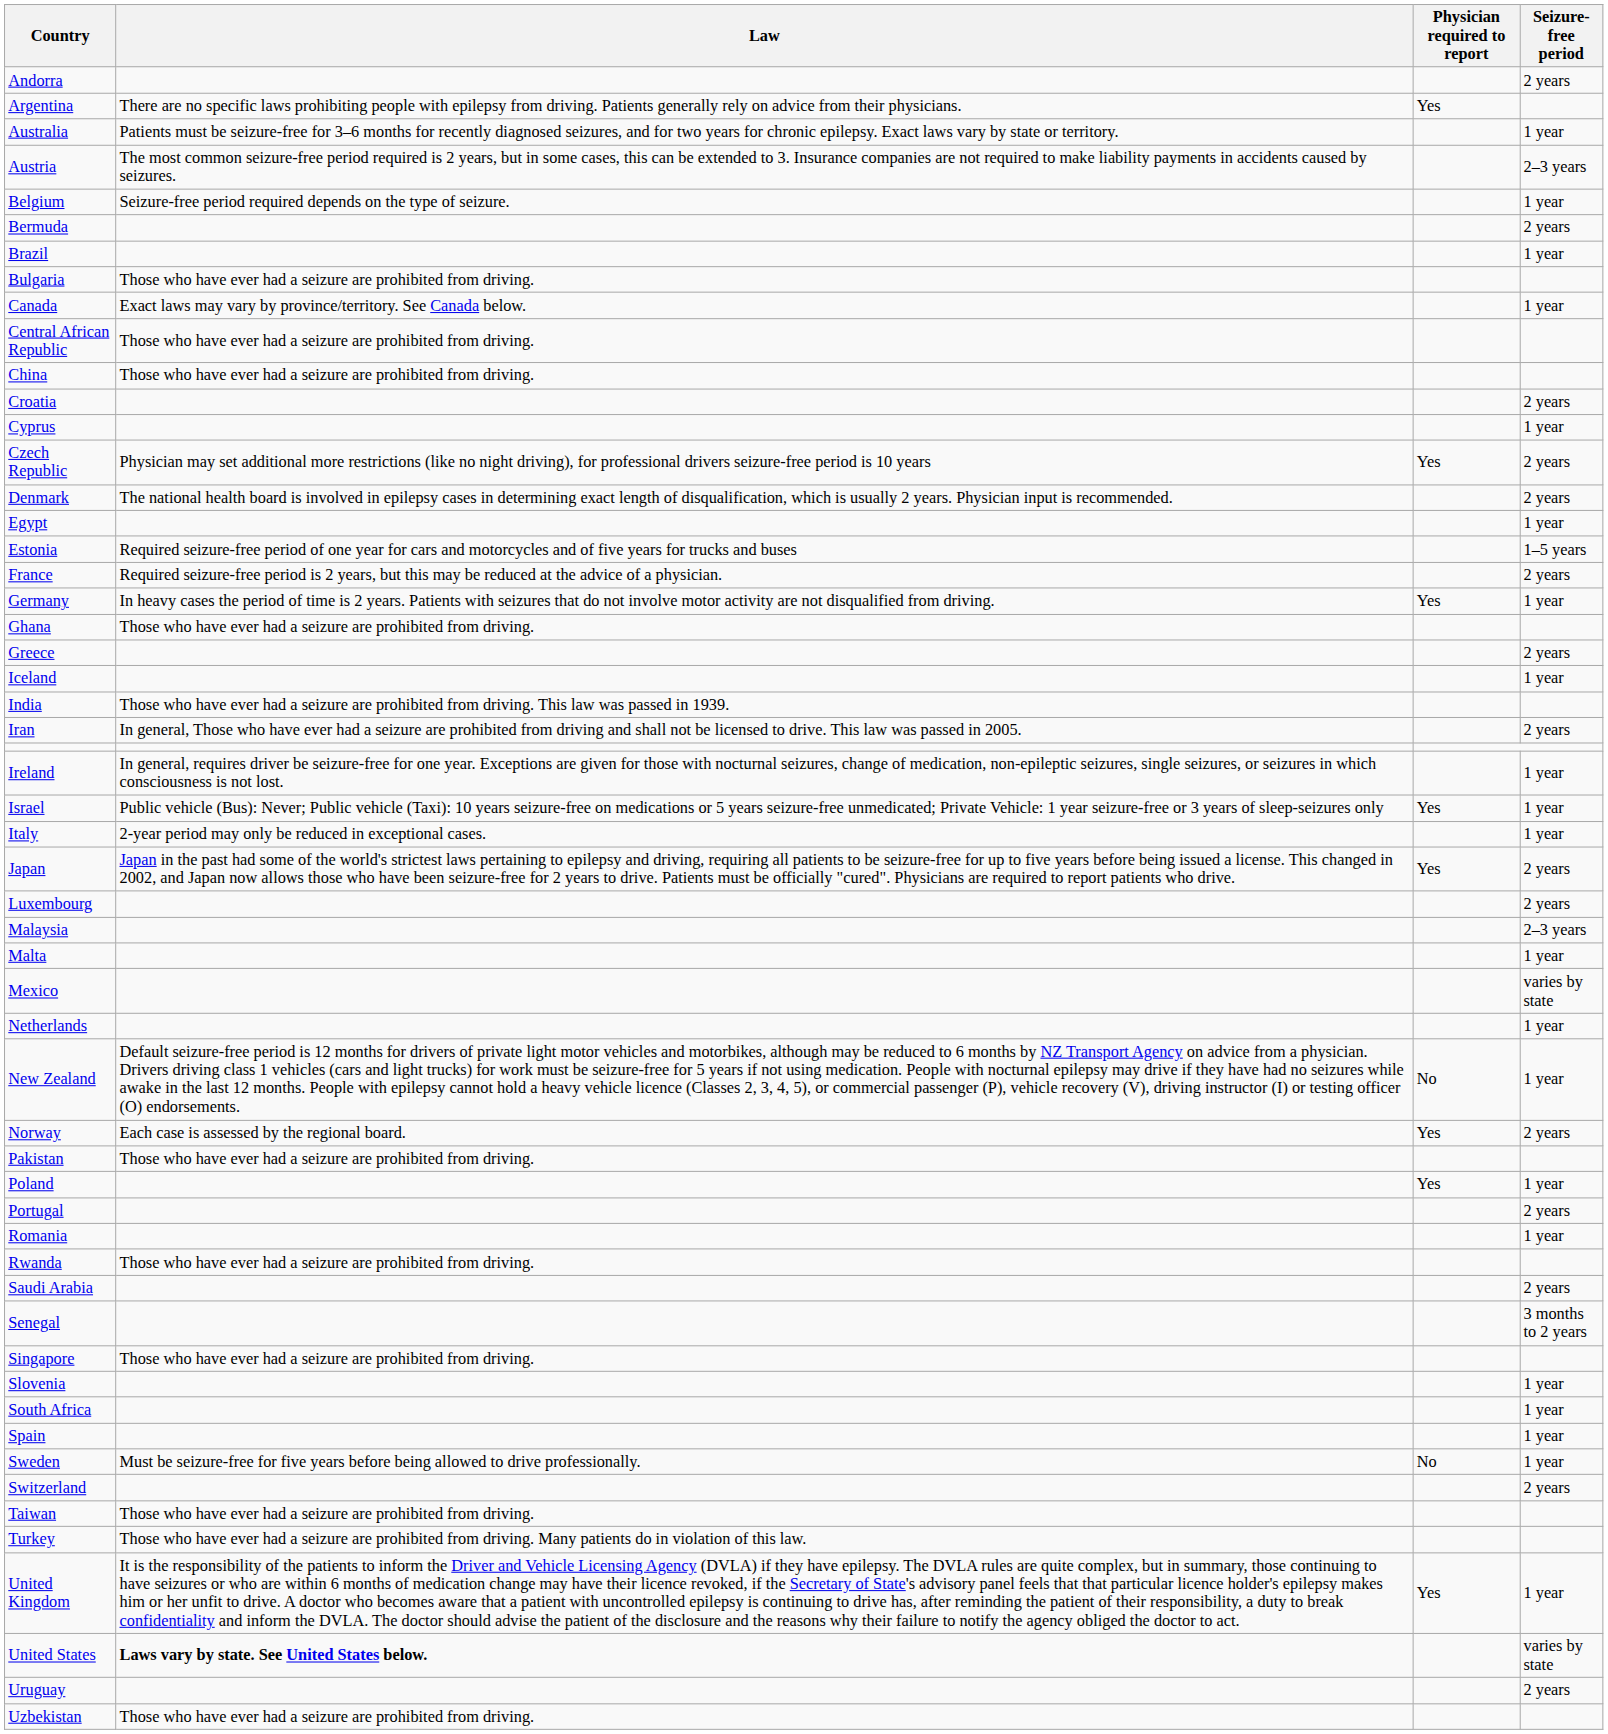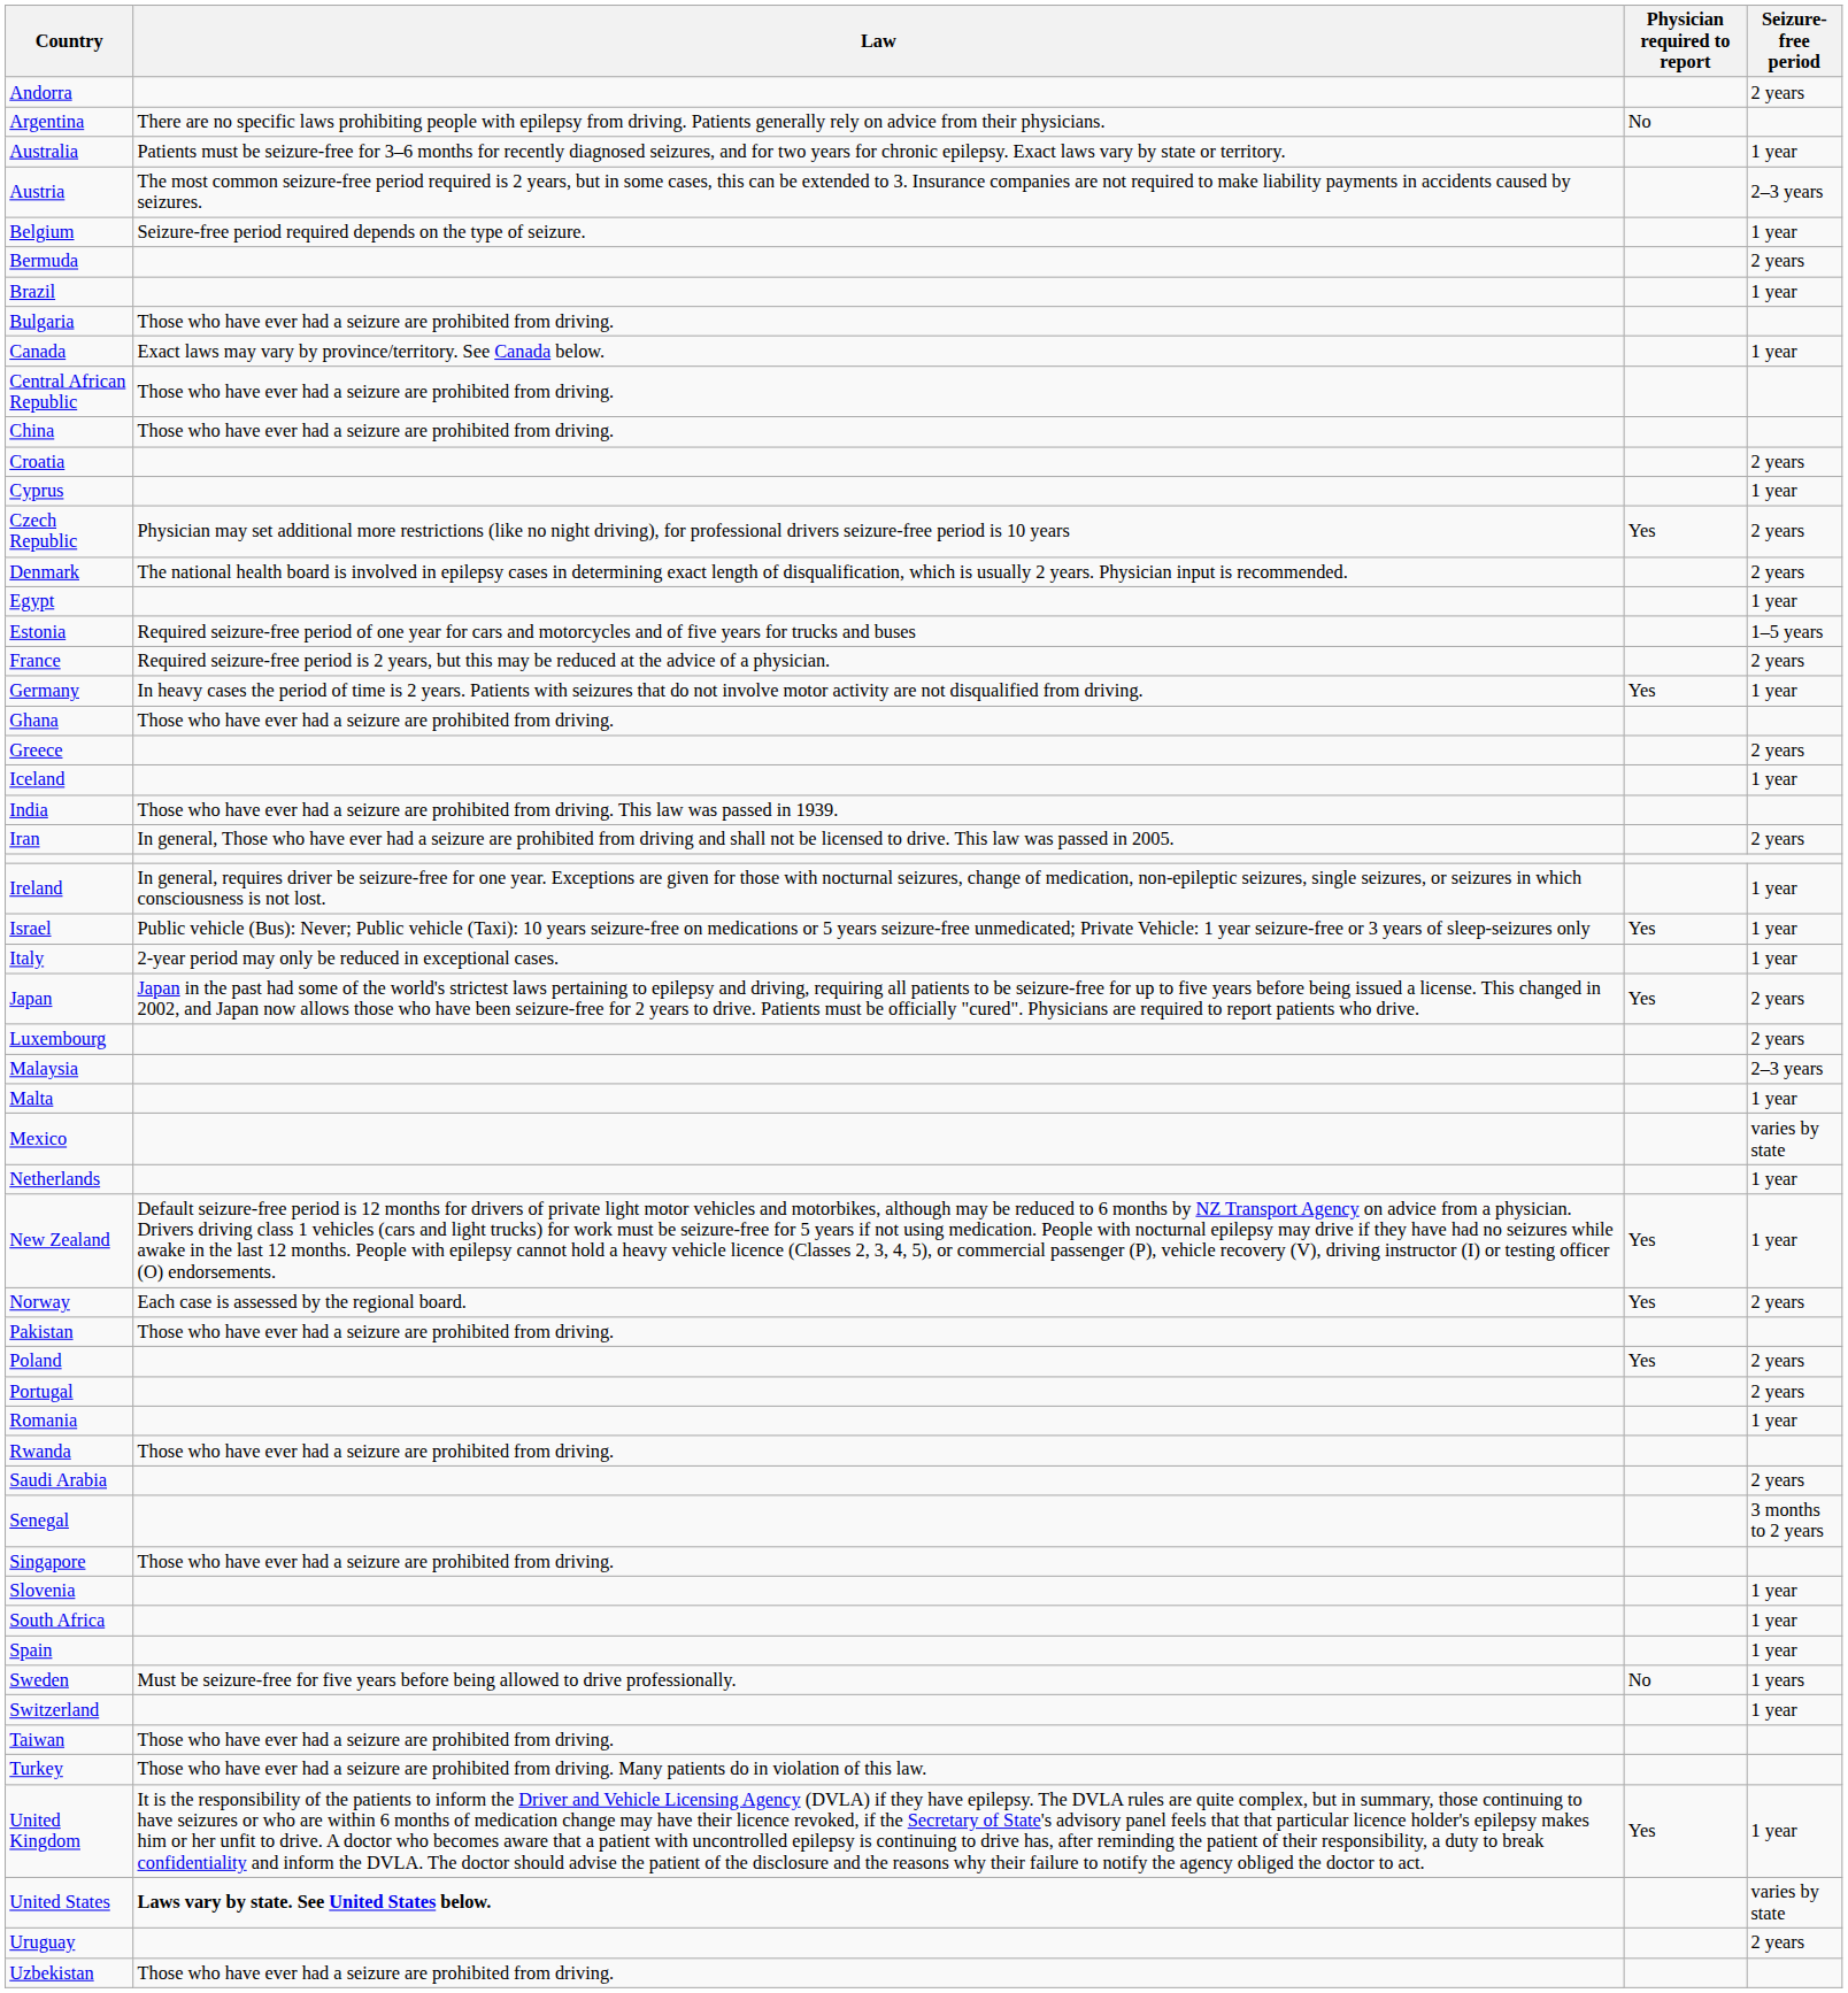 <table class="wikitable sortable mw-collapsible mw-collapsed collapsible collapsed">
 <tr>
 <th>Country</th>
 <th>Law</th>
 <th>Physician required to report</th>
 <th>Seizure-free period</th>
 </tr>
 <tr>
 <td><a href='#'>Andorra</a></td>
 <td></td>
 <td></td>
 <td>2 years</td>
 </tr>
 <tr>
 <td><a href='#'>Argentina</a></td>
 <td>There are no specific laws prohibiting people with epilepsy from driving. Patients generally rely on advice from their physicians.</td>
-<td>Yes</td>
+<td>No</td>
 <td></td>
 </tr>
 <tr>
 <td><a href='#'>Australia</a></td>
 <td>Patients must be seizure-free for 3–6 months for recently diagnosed seizures, and for two years for chronic epilepsy. Exact laws vary by state or territory.</td>
 <td></td>
 <td>1 year</td>
 </tr>
 <tr>
 <td><a href='#'>Austria</a></td>
 <td>The most common seizure-free period required is 2 years, but in some cases, this can be extended to 3. Insurance companies are not required to make liability payments in accidents caused by seizures.</td>
 <td></td>
 <td>2–3 years</td>
 </tr>
 <tr>
 <td><a href='#'>Belgium</a></td>
 <td>Seizure-free period required depends on the type of seizure.</td>
 <td></td>
 <td>1 year</td>
 </tr>
 <tr>
 <td><a href='#'>Bermuda</a></td>
 <td></td>
 <td></td>
 <td>2 years</td>
 </tr>
 <tr>
 <td><a href='#'>Brazil</a></td>
 <td></td>
 <td></td>
 <td>1 year</td>
 </tr>
 <tr>
 <td><a href='#'>Bulgaria</a></td>
 <td>Those who have ever had a seizure are prohibited from driving.</td>
 <td></td>
 <td></td>
 </tr>
 <tr>
 <td><a href='#'>Canada</a></td>
 <td>Exact laws may vary by province/territory. See <a href='#'>Canada</a> below.</td>
 <td></td>
 <td>1 year</td>
 </tr>
 <tr>
 <td><a href='#'>Central African Republic</a></td>
 <td>Those who have ever had a seizure are prohibited from driving.</td>
 <td></td>
 <td></td>
 </tr>
 <tr>
 <td><a href='#'>China</a></td>
 <td>Those who have ever had a seizure are prohibited from driving.</td>
 <td></td>
 <td></td>
 </tr>
 <tr>
 <td><a href='#'>Croatia</a></td>
 <td></td>
 <td></td>
 <td>2 years</td>
 </tr>
 <tr>
 <td><a href='#'>Cyprus</a></td>
 <td></td>
 <td></td>
 <td>1 year</td>
 </tr>
 <tr>
 <td><a href='#'>Czech Republic</a></td>
 <td>Physician may set additional more restrictions (like no night driving), for professional drivers seizure-free period is 10 years</td>
 <td>Yes</td>
 <td>2 years</td>
 </tr>
 <tr>
 <td><a href='#'>Denmark</a></td>
 <td>The national health board is involved in epilepsy cases in determining exact length of disqualification, which is usually 2 years. Physician input is recommended.</td>
 <td></td>
 <td>2 years</td>
 </tr>
 <tr>
 <td><a href='#'>Egypt</a></td>
 <td></td>
 <td></td>
 <td>1 year</td>
 </tr>
 <tr>
 <td><a href='#'>Estonia</a></td>
 <td>Required seizure-free period of one year for cars and motorcycles and of five years for trucks and buses</td>
 <td></td>
 <td>1–5 years</td>
 </tr>
 <tr>
 <td><a href='#'>France</a></td>
 <td>Required seizure-free period is 2 years, but this may be reduced at the advice of a physician.</td>
 <td></td>
 <td>2 years</td>
 </tr>
 <tr>
 <td><a href='#'>Germany</a></td>
 <td>In heavy cases the period of time is 2 years. Patients with seizures that do not involve motor activity are not disqualified from driving.</td>
 <td>Yes</td>
 <td>1 year</td>
 </tr>
 <tr>
 <td><a href='#'>Ghana</a></td>
 <td>Those who have ever had a seizure are prohibited from driving.</td>
 <td></td>
 <td></td>
 </tr>
 <tr>
 <td><a href='#'>Greece</a></td>
 <td></td>
 <td></td>
 <td>2 years</td>
 </tr>
 <tr>
 <td><a href='#'>Iceland</a></td>
 <td></td>
 <td></td>
 <td>1 year</td>
 </tr>
 <tr>
 <td><a href='#'>India</a></td>
 <td>Those who have ever had a seizure are prohibited from driving. This law was passed in 1939.</td>
 <td></td>
 <td></td>
 </tr>
 <tr>
 <td><a href='#'>Iran</a></td>
 <td>In general, Those who have ever had a seizure are prohibited from driving and shall not be licensed to drive. This law was passed in 2005.</td>
 <td></td>
 <td>2 years</td>
 </tr>
 <tr>
 <td></td>
 <td></td>
 </tr>
 <tr>
 <td><a href='#'>Ireland</a></td>
 <td>In general, requires driver be seizure-free for one year. Exceptions are given for those with nocturnal seizures, change of medication, non-epileptic seizures, single seizures, or seizures in which consciousness is not lost.</td>
 <td></td>
 <td>1 year</td>
 </tr>
 <tr>
 <td><a href='#'>Israel</a></td>
 <td>Public vehicle (Bus): Never; Public vehicle (Taxi): 10 years seizure-free on medications or 5 years seizure-free unmedicated; Private Vehicle: 1 year seizure-free or 3 years of sleep-seizures only</td>
 <td>Yes</td>
 <td>1 year</td>
 </tr>
 <tr>
 <td><a href='#'>Italy</a></td>
 <td>2-year period may only be reduced in exceptional cases.</td>
 <td></td>
 <td>1 year</td>
 </tr>
 <tr>
 <td><a href='#'>Japan</a></td>
 <td><a href='#'>Japan</a> in the past had some of the world's strictest laws pertaining to epilepsy and driving, requiring all patients to be seizure-free for up to five years before being issued a license. This changed in 2002, and Japan now allows those who have been seizure-free for 2 years to drive. Patients must be officially "cured". Physicians are required to report patients who drive.</td>
 <td>Yes</td>
 <td>2 years</td>
 </tr>
 <tr>
 <td><a href='#'>Luxembourg</a></td>
 <td></td>
 <td></td>
 <td>2 years</td>
 </tr>
 <tr>
 <td><a href='#'>Malaysia</a></td>
 <td></td>
 <td></td>
 <td>2–3 years</td>
 </tr>
 <tr>
 <td><a href='#'>Malta</a></td>
 <td></td>
 <td></td>
 <td>1 year</td>
 </tr>
 <tr>
 <td><a href='#'>Mexico</a></td>
 <td></td>
 <td></td>
 <td>varies by state</td>
 </tr>
 <tr>
 <td><a href='#'>Netherlands</a></td>
 <td></td>
 <td></td>
 <td>1 year</td>
 </tr>
 <tr>
 <td><a href='#'>New Zealand</a></td>
 <td>Default seizure-free period is 12 months for drivers of private light motor vehicles and motorbikes, although may be reduced to 6 months by <a href='#'>NZ Transport Agency</a> on advice from a physician. Drivers driving class 1 vehicles (cars and light trucks) for work must be seizure-free for 5 years if not using medication. People with nocturnal epilepsy may drive if they have had no seizures while awake in the last 12 months. People with epilepsy cannot hold a heavy vehicle licence (Classes 2, 3, 4, 5), or commercial passenger (P), vehicle recovery (V), driving instructor (I) or testing officer (O) endorsements.</td>
-<td>No</td>
+<td>Yes</td>
 <td>1 year</td>
 </tr>
 <tr>
 <td><a href='#'>Norway</a></td>
 <td>Each case is assessed by the regional board.</td>
 <td>Yes</td>
 <td>2 years</td>
 </tr>
 <tr>
 <td><a href='#'>Pakistan</a></td>
 <td>Those who have ever had a seizure are prohibited from driving.</td>
 <td></td>
 <td></td>
 </tr>
 <tr>
 <td><a href='#'>Poland</a></td>
 <td></td>
 <td>Yes</td>
-<td>1 year</td>
+<td>2 years</td>
 </tr>
 <tr>
 <td><a href='#'>Portugal</a></td>
 <td></td>
 <td></td>
 <td>2 years</td>
 </tr>
 <tr>
 <td><a href='#'>Romania</a></td>
 <td></td>
 <td></td>
 <td>1 year</td>
 </tr>
 <tr>
 <td><a href='#'>Rwanda</a></td>
 <td>Those who have ever had a seizure are prohibited from driving.</td>
 <td></td>
 <td></td>
 </tr>
 <tr>
 <td><a href='#'>Saudi Arabia</a></td>
 <td></td>
 <td></td>
 <td>2 years</td>
 </tr>
 <tr>
 <td><a href='#'>Senegal</a></td>
 <td></td>
 <td></td>
 <td>3 months to 2 years</td>
 </tr>
 <tr>
 <td><a href='#'>Singapore</a></td>
 <td>Those who have ever had a seizure are prohibited from driving.</td>
 <td></td>
 <td></td>
 </tr>
 <tr>
 <td><a href='#'>Slovenia</a></td>
 <td></td>
 <td></td>
 <td>1 year</td>
 </tr>
 <tr>
 <td><a href='#'>South Africa</a></td>
 <td></td>
 <td></td>
 <td>1 year</td>
 </tr>
 <tr>
 <td><a href='#'>Spain</a></td>
 <td></td>
 <td></td>
 <td>1 year</td>
 </tr>
 <tr>
 <td><a href='#'>Sweden</a></td>
 <td>Must be seizure-free for five years before being allowed to drive professionally.</td>
 <td>No</td>
-<td>1 year</td>
+<td>1 years</td>
 </tr>
 <tr>
 <td><a href='#'>Switzerland</a></td>
 <td></td>
 <td></td>
-<td>2 years</td>
+<td>1 year</td>
 </tr>
 <tr>
 <td><a href='#'>Taiwan</a></td>
 <td>Those who have ever had a seizure are prohibited from driving.</td>
 <td></td>
 <td></td>
 </tr>
 <tr>
 <td><a href='#'>Turkey</a></td>
 <td>Those who have ever had a seizure are prohibited from driving. Many patients do in violation of this law.</td>
 <td></td>
 <td></td>
 </tr>
 <tr>
 <td><a href='#'>United Kingdom</a></td>
 <td>It is the responsibility of the patients to inform the <a href='#'>Driver and Vehicle Licensing Agency</a> (DVLA) if they have epilepsy. The DVLA rules are quite complex, but in summary, those continuing to have seizures or who are within 6 months of medication change may have their licence revoked, if the <a href='#'>Secretary of State</a>'s advisory panel feels that that particular licence holder's epilepsy makes him or her unfit to drive. A doctor who becomes aware that a patient with uncontrolled epilepsy is continuing to drive has, after reminding the patient of their responsibility, a duty to break <a href='#'>confidentiality</a> and inform the DVLA. The doctor should advise the patient of the disclosure and the reasons why their failure to notify the agency obliged the doctor to act.</td>
 <td>Yes</td>
 <td>1 year</td>
 </tr>
 <tr>
 <td><a href='#'>United States</a></td>
 <td><strong>Laws vary by state. See <a href='#'>United States</a> below.</strong></td>
 <td></td>
 <td>varies by state</td>
 </tr>
 <tr>
 <td><a href='#'>Uruguay</a></td>
 <td></td>
 <td></td>
 <td>2 years</td>
 </tr>
 <tr>
 <td><a href='#'>Uzbekistan</a></td>
 <td>Those who have ever had a seizure are prohibited from driving.</td>
 <td></td>
 <td></td>
 </tr>
 </table>
